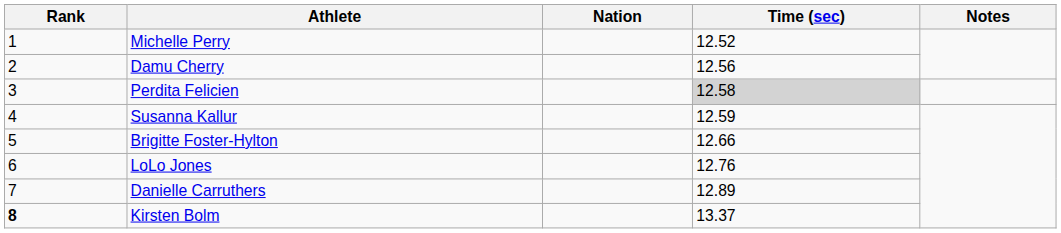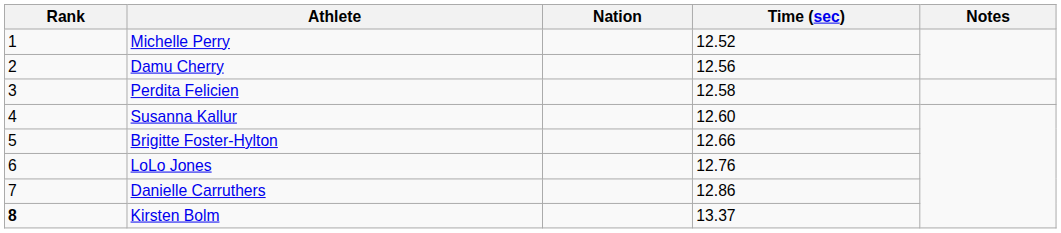 <table class="wikitable" width=85%>
 <tr>
 <th>Rank</th>
 <th>Athlete</th>
 <th>Nation</th>
 <th>Time (<a href='#'>sec</a>)</th>
 <th>Notes</th>
 </tr>
 <tr>
 <td>1</td>
 <td><a href='#'>Michelle Perry</a></td>
 <td></td>
 <td>12.52</td>
 </tr>
 <tr>
 <td>2</td>
 <td><a href='#'>Damu Cherry</a></td>
 <td></td>
 <td>12.56</td>
 </tr>
 <tr>
 <td>3</td>
 <td><a href='#'>Perdita Felicien</a></td>
 <td></td>
-<td style="background: lightgrey;">12.58</td>
+<td>12.58</td>
 <td></td>
 </tr>
 <tr>
 <td>4</td>
 <td><a href='#'>Susanna Kallur</a></td>
 <td></td>
-<td>12.59</td>
+<td>12.60</td>
 </tr>
 <tr>
 <td>5</td>
 <td><a href='#'>Brigitte Foster-Hylton</a></td>
 <td></td>
 <td>12.66</td>
 </tr>
 <tr>
 <td>6</td>
 <td><a href='#'>LoLo Jones</a></td>
 <td></td>
 <td>12.76</td>
 </tr>
 <tr>
 <td>7</td>
 <td><a href='#'>Danielle Carruthers</a></td>
 <td></td>
-<td>12.89</td>
+<td>12.86</td>
 </tr>
 <tr>
 <td><strong>8</strong></td>
 <td><a href='#'>Kirsten Bolm</a></td>
 <td></td>
 <td>13.37</td>
 </tr>
 </table>
